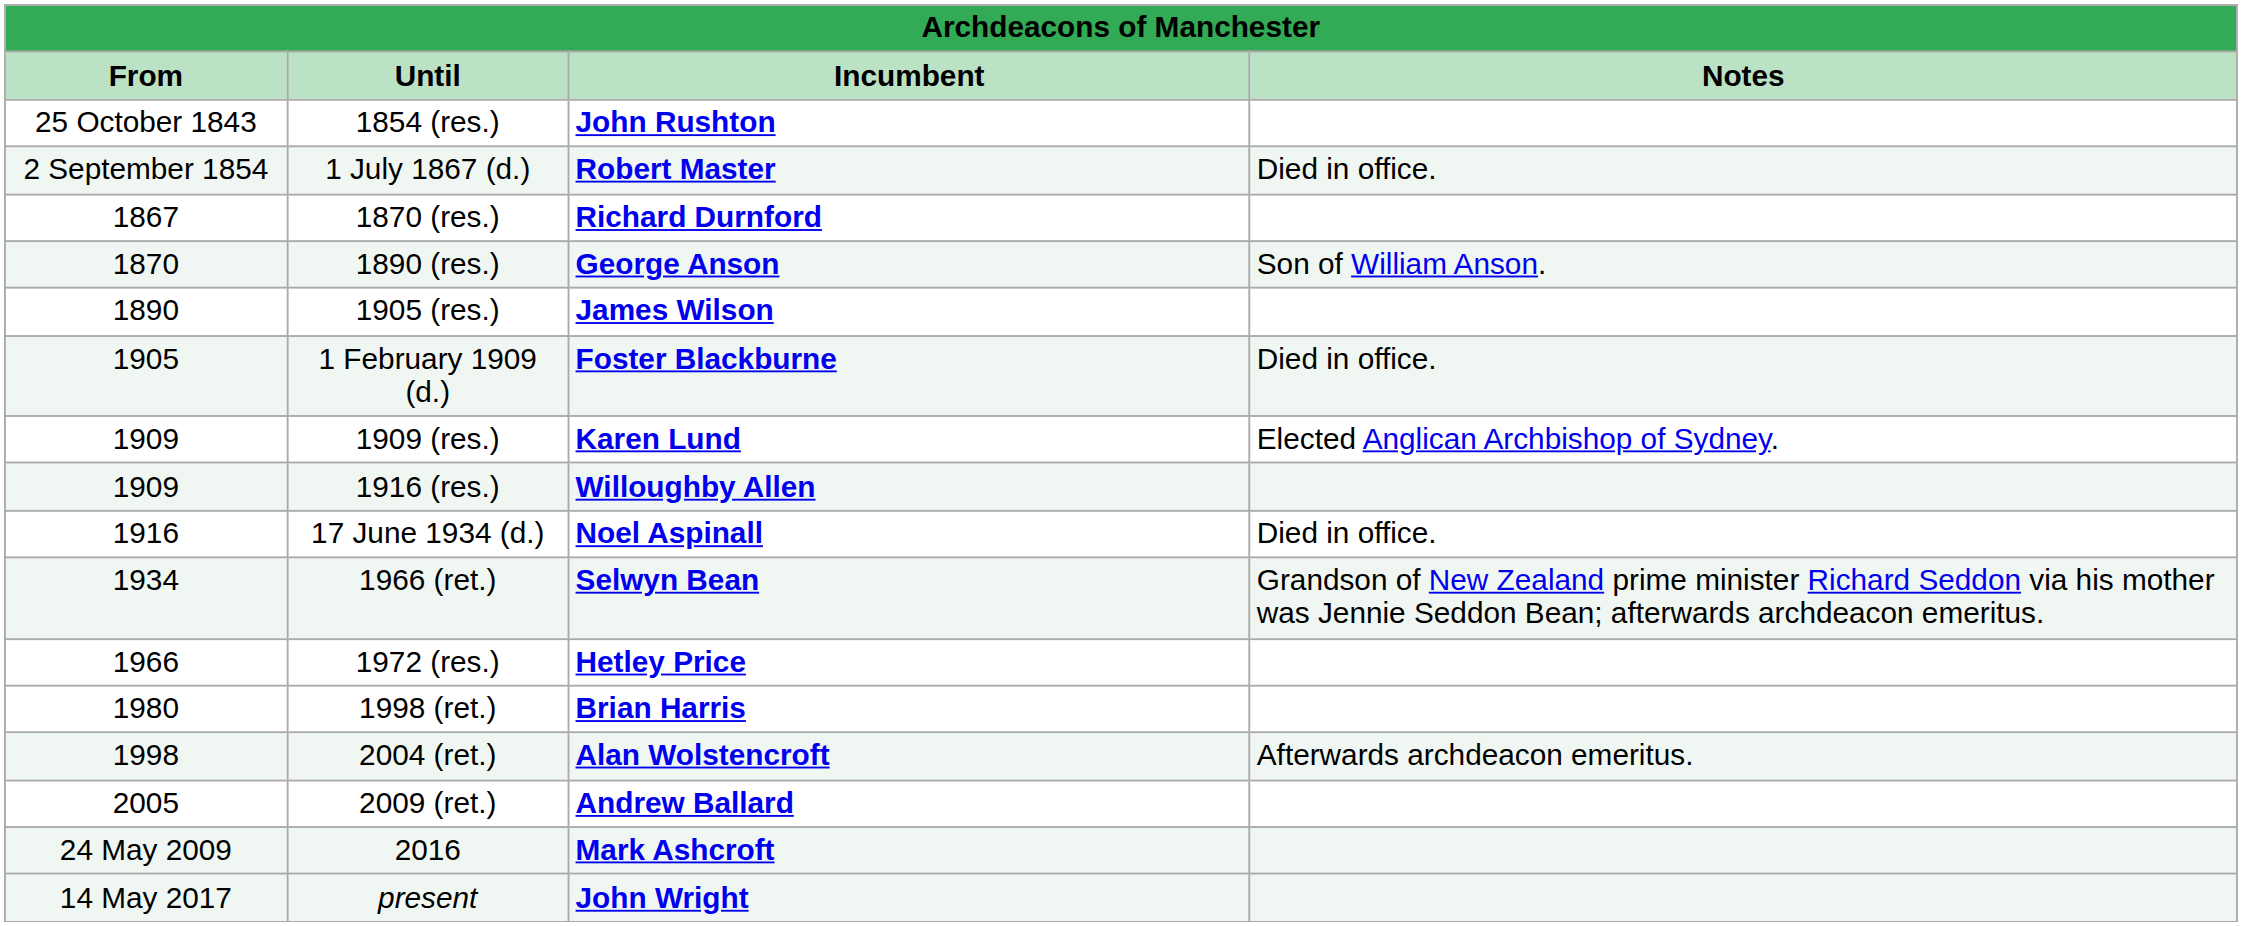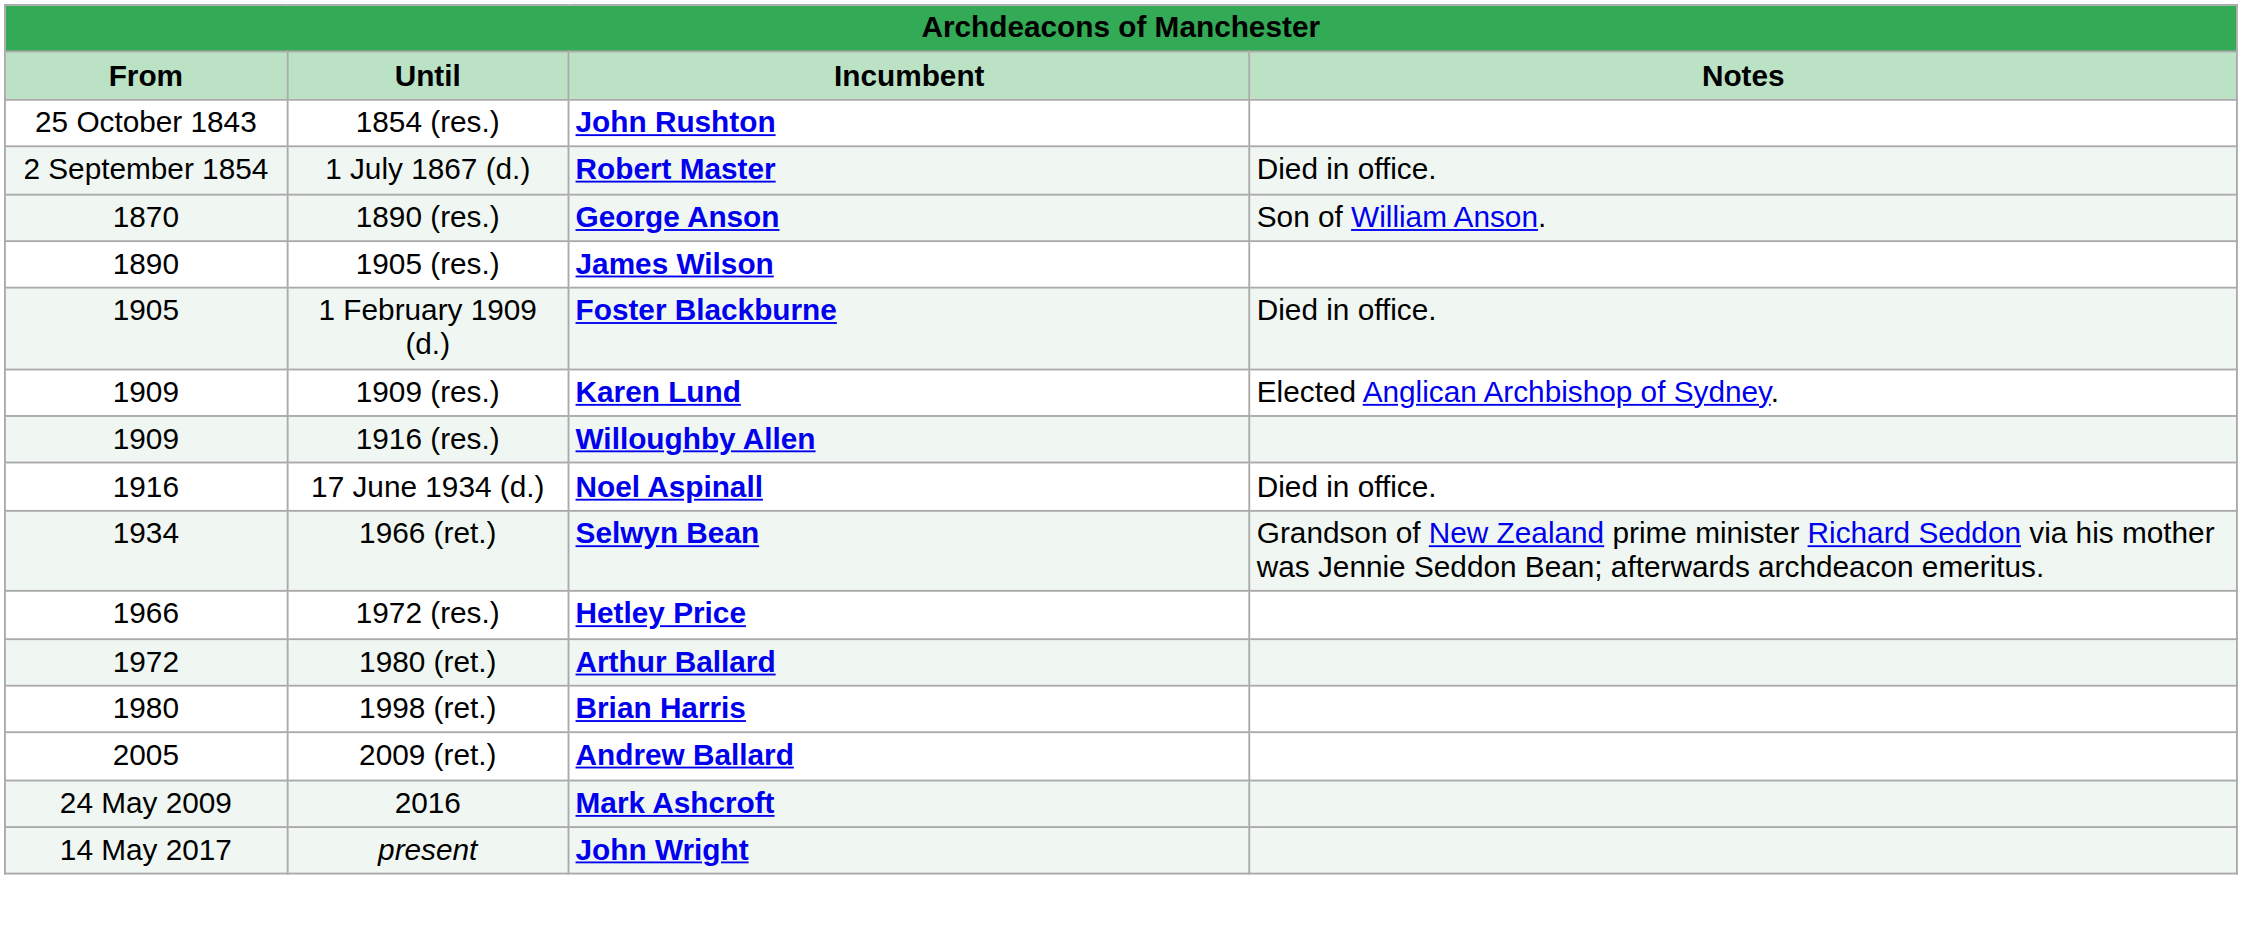 <table class="wikitable" style="width: 95%;">
 <tr>
 <th colspan="4" style="background-color: #33AA55;">Archdeacons of Manchester</th>
 </tr>
 <tr>
 <th style="background-color: #BBE2C5; width: 12%;">From</th>
 <th style="background-color: #BBE2C5; width: 12%;">Until</th>
 <th style="background-color: #BBE2C5; width: 29%;">Incumbent</th>
 <th style="background-color: #BBE2C5; width: 42%;">Notes</th>
 </tr>
 <tr valign="top" style="background-color: white;">
 <td style="text-align: center;">25 October 1843</td>
 <td style="text-align: center;">1854 (res.)</td>
 <td><strong><a href='#'>John Rushton</a></strong></td>
 <td></td>
 </tr>
 <tr valign="top" style="background-color: #F0F7F2;">
 <td style="text-align: center;">2 September 1854</td>
 <td style="text-align: center;">1 July 1867 (d.)</td>
 <td><strong><a href='#'>Robert Master</a></strong></td>
 <td>Died in office.</td>
-</tr>
-<tr valign="top" style="background-color: white;">
-<td style="text-align: center;">1867</td>
-<td style="text-align: center;">1870 (res.)</td>
-<td><strong><a href='#'>Richard Durnford</a></strong></td>
-<td></td>
 </tr>
 <tr valign="top" style="background-color: #F0F7F2;">
 <td style="text-align: center;">1870</td>
 <td style="text-align: center;">1890 (res.)</td>
 <td><strong><a href='#'>George Anson</a></strong></td>
 <td>Son of <a href='#'>William Anson</a>.</td>
 </tr>
 <tr valign="top" style="background-color: white;">
 <td style="text-align: center;">1890</td>
 <td style="text-align: center;">1905 (res.)</td>
 <td><strong><a href='#'>James Wilson</a></strong></td>
 <td></td>
 </tr>
 <tr valign="top" style="background-color: #F0F7F2;">
 <td style="text-align: center;">1905</td>
 <td style="text-align: center;">1 February 1909 (d.)</td>
 <td><strong><a href='#'>Foster Blackburne</a></strong></td>
 <td> Died in office.</td>
 </tr>
 <tr valign="top" style="background-color: white;">
 <td style="text-align: center;">1909</td>
 <td style="text-align: center;">1909 (res.)</td>
 <td><strong><a href='#'>Karen Lund</a></strong></td>
 <td> Elected <a href='#'>Anglican Archbishop of Sydney</a>.</td>
 </tr>
 <tr valign="top" style="background-color: #F0F7F2;">
 <td style="text-align: center;">1909</td>
 <td style="text-align: center;">1916 (res.)</td>
 <td><strong><a href='#'>Willoughby Allen</a></strong></td>
 <td></td>
 </tr>
 <tr valign="top" style="background-color: white;">
 <td style="text-align: center;">1916</td>
 <td style="text-align: center;">17 June 1934 (d.)</td>
 <td><strong><a href='#'>Noel Aspinall</a></strong></td>
 <td> Died in office.</td>
 </tr>
 <tr valign="top" style="background-color: #F0F7F2;">
 <td style="text-align: center;">1934</td>
 <td style="text-align: center;">1966 (ret.)</td>
 <td><strong><a href='#'>Selwyn Bean</a></strong></td>
 <td>Grandson of <a href='#'>New Zealand</a> prime minister <a href='#'>Richard Seddon</a> via his mother was Jennie Seddon Bean; afterwards archdeacon emeritus.</td>
 </tr>
 <tr valign="top" style="background-color: white;">
 <td style="text-align: center;">1966</td>
 <td style="text-align: center;">1972 (res.)</td>
 <td><strong><a href='#'>Hetley Price</a></strong></td>
 <td></td>
 </tr>
+<tr valign="top" style="background-color: #F0F7F2;">
+<td style="text-align: center;">1972</td>
+<td style="text-align: center;">1980 (ret.)</td>
+<td><strong><a href='#'>Arthur Ballard</a></strong></td>
+<td></td>
+</tr>
 <tr valign="top" style="background-color: white;">
 <td style="text-align: center;">1980</td>
 <td style="text-align: center;">1998 (ret.)</td>
 <td><strong><a href='#'>Brian Harris</a></strong></td>
 <td></td>
-</tr>
-<tr valign="top" style="background-color: #F0F7F2;">
-<td style="text-align: center;">1998</td>
-<td style="text-align: center;">2004 (ret.)</td>
-<td><strong><a href='#'>Alan Wolstencroft</a></strong></td>
-<td>Afterwards archdeacon emeritus.</td>
 </tr>
 <tr valign="top" style="background-color: white;">
 <td style="text-align: center;">2005</td>
 <td style="text-align: center;">2009 (ret.)</td>
 <td><strong><a href='#'>Andrew Ballard</a></strong></td>
 <td></td>
 </tr>
 <tr valign="top" style="background-color: #F0F7F2;">
 <td style="text-align: center;">24 May 2009</td>
 <td style="text-align: center;">2016</td>
 <td><strong><a href='#'>Mark Ashcroft</a></strong></td>
 <td></td>
 </tr>
 <tr valign="top" style="background-color: #F0F7F2;">
 <td style="text-align: center;">14 May 2017</td>
 <td style="text-align: center;"><em>present</em></td>
 <td><strong><a href='#'>John Wright</a></strong></td>
 <td></td>
 </tr>
 </table>
